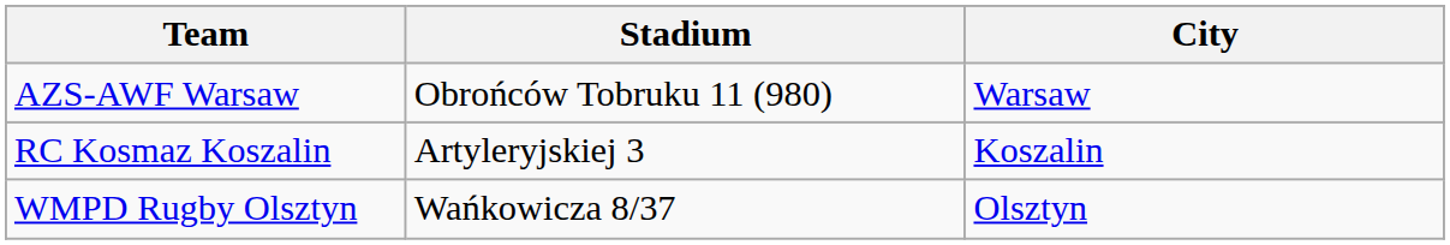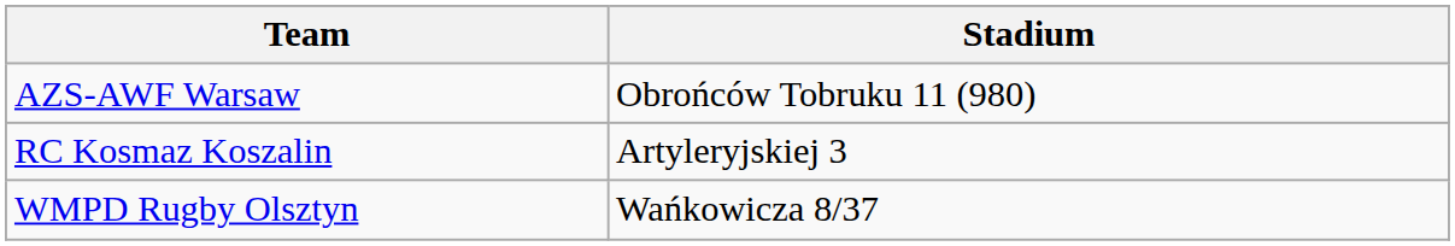 <table class="wikitable">
 <tr>
 <th width=25%>Team</th>
 <th width=35%>Stadium</th>
-<th width=30%>City</th>
 </tr>
 <tr>
 <td><a href='#'>AZS-AWF Warsaw</a></td>
 <td>Obrońców Tobruku 11 (980)</td>
-<td><a href='#'>Warsaw</a></td>
 </tr>
 <tr>
 <td><a href='#'>RC Kosmaz Koszalin</a></td>
 <td>Artyleryjskiej 3</td>
-<td><a href='#'>Koszalin</a></td>
 </tr>
 <tr>
 <td><a href='#'>WMPD Rugby Olsztyn</a></td>
 <td>Wańkowicza 8/37</td>
-<td><a href='#'>Olsztyn</a></td>
 </tr>
 </table>
